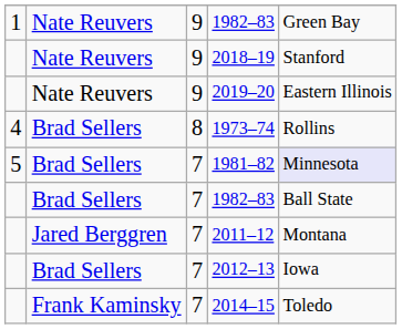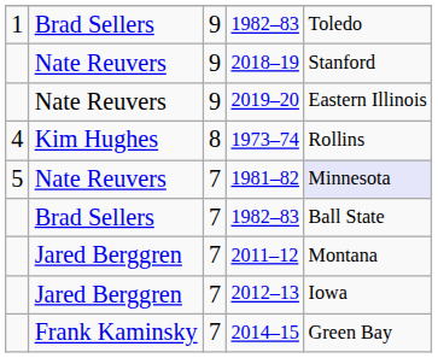 <table class="wikitable">
 <tr>
 </tr>
 <tr>
 <td>1</td>
-<td><a href='#'>Nate Reuvers</a></td>
+<td><a href='#'>Brad Sellers</a></td>
 <td>9</td>
 <td style="font-size:80%;"><a href='#'>1982–83</a></td>
-<td style="font-size:80%;">Green Bay</td>
+<td style="font-size:80%;">Toledo</td>
 </tr>
 <tr>
 <td></td>
 <td><a href='#'>Nate Reuvers</a></td>
 <td>9</td>
 <td style="font-size:80%;"><a href='#'>2018–19</a></td>
 <td style="font-size:80%;">Stanford</td>
 </tr>
 <tr>
 <td></td>
 <td>Nate Reuvers</td>
 <td>9</td>
 <td style="font-size:80%;"><a href='#'>2019–20</a></td>
 <td style="font-size:80%;">Eastern Illinois</td>
 </tr>
 <tr>
 <td>4</td>
-<td><a href='#'>Brad Sellers</a></td>
+<td><a href='#'>Kim Hughes</a></td>
 <td>8</td>
 <td style="font-size:80%;"><a href='#'>1973–74</a></td>
 <td style="font-size:80%;">Rollins</td>
 </tr>
 <tr>
 <td>5</td>
-<td><a href='#'>Brad Sellers</a></td>
+<td><a href='#'>Nate Reuvers</a></td>
 <td>7</td>
 <td style="font-size:80%;"><a href='#'>1981–82</a></td>
 <td style="background: lavender; font-size:80%;">Minnesota</td>
 </tr>
 <tr>
 <td></td>
 <td><a href='#'>Brad Sellers</a></td>
 <td>7</td>
 <td style="font-size:80%;"><a href='#'>1982–83</a></td>
 <td style="font-size:80%;">Ball State</td>
 </tr>
 <tr>
 <td></td>
 <td><a href='#'>Jared Berggren</a></td>
 <td>7</td>
 <td style="font-size:80%;"><a href='#'>2011–12</a></td>
 <td style="font-size:80%;">Montana</td>
 </tr>
 <tr>
 <td></td>
-<td><a href='#'>Brad Sellers</a></td>
+<td><a href='#'>Jared Berggren</a></td>
 <td>7</td>
 <td style="font-size:80%;"><a href='#'>2012–13</a></td>
 <td style="font-size:80%;">Iowa</td>
 </tr>
 <tr>
 <td></td>
 <td><a href='#'>Frank Kaminsky</a></td>
 <td>7</td>
 <td style="font-size:80%;"><a href='#'>2014–15</a></td>
-<td style="font-size:80%;">Toledo</td>
+<td style="font-size:80%;">Green Bay</td>
 </tr>
 </table>
